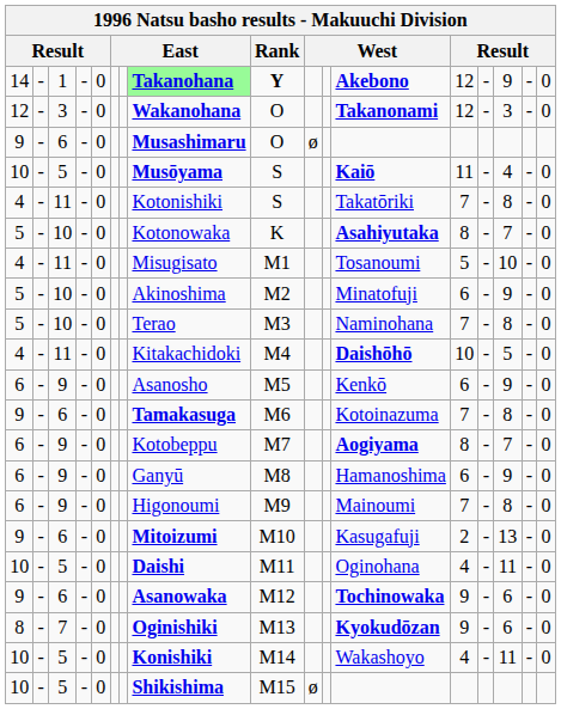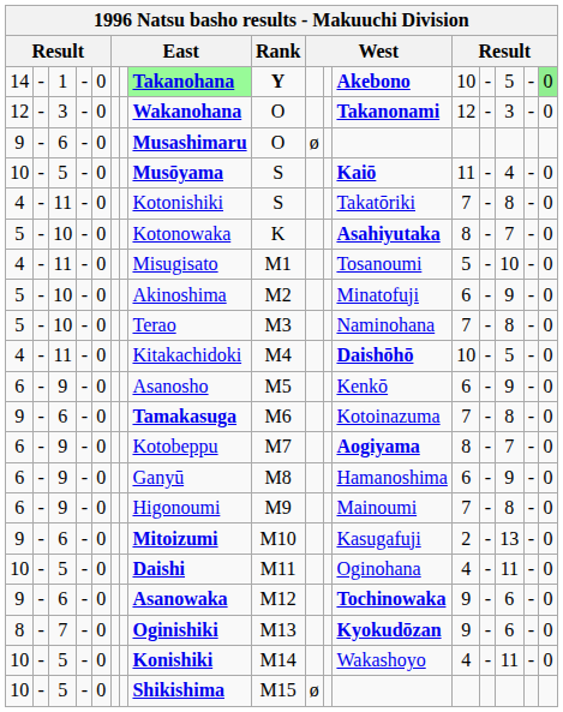 <table class="wikitable">
 <tr>
 <th colspan="17">1996 Natsu basho results - Makuuchi Division</th>
 </tr>
 <tr>
 <th colspan="5">Result</th>
 <th colspan="3">East</th>
 <th>Rank</th>
 <th colspan="3">West</th>
 <th colspan="5">Result</th>
 </tr>
 <tr>
 <td align=center>14</td>
 <td align=center>-</td>
 <td align=center>1</td>
 <td align=center>-</td>
 <td align=center>0</td>
 <td align=center></td>
 <td align=center></td>
 <td style="background: PaleGreen;"><strong><a href='#'>Takanohana</a></strong></td>
 <td align=center><strong>Y</strong></td>
 <td align=center></td>
 <td align=center></td>
 <td><strong><a href='#'>Akebono</a></strong></td>
-<td align=center>12</td>
+<td align=center>10</td>
 <td align=center>-</td>
-<td align=center>9</td>
+<td align=center>5</td>
 <td align=center>-</td>
-<td align=center>0</td>
+<td align=center style="background: lightgreen;">0</td>
 </tr>
 <tr>
 <td align=center>12</td>
 <td align=center>-</td>
 <td align=center>3</td>
 <td align=center>-</td>
 <td align=center>0</td>
 <td align=center></td>
 <td align=center></td>
 <td><strong><a href='#'>Wakanohana</a></strong></td>
 <td align=center>O</td>
 <td align=center></td>
 <td align=center></td>
 <td><strong><a href='#'>Takanonami</a></strong></td>
 <td align=center>12</td>
 <td align=center>-</td>
 <td align=center>3</td>
 <td align=center>-</td>
 <td align=center>0</td>
 </tr>
 <tr>
 <td align=center>9</td>
 <td align=center>-</td>
 <td align=center>6</td>
 <td align=center>-</td>
 <td align=center>0</td>
 <td align=center></td>
 <td align=center></td>
 <td><strong><a href='#'>Musashimaru</a></strong></td>
 <td align=center>O</td>
 <td align=center>ø</td>
 <td align=center></td>
 <td></td>
 <td align=center></td>
 <td align=center></td>
 <td align=center></td>
 <td align=center></td>
 <td align=center></td>
 </tr>
 <tr>
 <td align=center>10</td>
 <td align=center>-</td>
 <td align=center>5</td>
 <td align=center>-</td>
 <td align=center>0</td>
 <td align=center></td>
 <td align=center></td>
 <td><strong><a href='#'>Musōyama</a></strong></td>
 <td align=center>S</td>
 <td align=center></td>
 <td align=center></td>
 <td><strong><a href='#'>Kaiō</a></strong></td>
 <td align=center>11</td>
 <td align=center>-</td>
 <td align=center>4</td>
 <td align=center>-</td>
 <td align=center>0</td>
 </tr>
 <tr>
 <td align=center>4</td>
 <td align=center>-</td>
 <td align=center>11</td>
 <td align=center>-</td>
 <td align=center>0</td>
 <td align=center></td>
 <td align=center></td>
 <td><a href='#'>Kotonishiki</a></td>
 <td align=center>S</td>
 <td align=center></td>
 <td align=center></td>
 <td><a href='#'>Takatōriki</a></td>
 <td align=center>7</td>
 <td align=center>-</td>
 <td align=center>8</td>
 <td align=center>-</td>
 <td align=center>0</td>
 </tr>
 <tr>
 <td align=center>5</td>
 <td align=center>-</td>
 <td align=center>10</td>
 <td align=center>-</td>
 <td align=center>0</td>
 <td align=center></td>
 <td align=center></td>
 <td><a href='#'>Kotonowaka</a></td>
 <td align=center>K</td>
 <td align=center></td>
 <td align=center></td>
 <td><strong><a href='#'>Asahiyutaka</a></strong></td>
 <td align=center>8</td>
 <td align=center>-</td>
 <td align=center>7</td>
 <td align=center>-</td>
 <td align=center>0</td>
 </tr>
 <tr>
 <td align=center>4</td>
 <td align=center>-</td>
 <td align=center>11</td>
 <td align=center>-</td>
 <td align=center>0</td>
 <td align=center></td>
 <td align=center></td>
 <td><a href='#'>Misugisato</a></td>
 <td align=center>M1</td>
 <td align=center></td>
 <td align=center></td>
 <td><a href='#'>Tosanoumi</a></td>
 <td align=center>5</td>
 <td align=center>-</td>
 <td align=center>10</td>
 <td align=center>-</td>
 <td align=center>0</td>
 </tr>
 <tr>
 <td align=center>5</td>
 <td align=center>-</td>
 <td align=center>10</td>
 <td align=center>-</td>
 <td align=center>0</td>
 <td align=center></td>
 <td align=center></td>
 <td><a href='#'>Akinoshima</a></td>
 <td align=center>M2</td>
 <td align=center></td>
 <td align=center></td>
 <td><a href='#'>Minatofuji</a></td>
 <td align=center>6</td>
 <td align=center>-</td>
 <td align=center>9</td>
 <td align=center>-</td>
 <td align=center>0</td>
 </tr>
 <tr>
 <td align=center>5</td>
 <td align=center>-</td>
 <td align=center>10</td>
 <td align=center>-</td>
 <td align=center>0</td>
 <td align=center></td>
 <td align=center></td>
 <td><a href='#'>Terao</a></td>
 <td align=center>M3</td>
 <td align=center></td>
 <td align=center></td>
 <td><a href='#'>Naminohana</a></td>
 <td align=center>7</td>
 <td align=center>-</td>
 <td align=center>8</td>
 <td align=center>-</td>
 <td align=center>0</td>
 </tr>
 <tr>
 <td align=center>4</td>
 <td align=center>-</td>
 <td align=center>11</td>
 <td align=center>-</td>
 <td align=center>0</td>
 <td align=center></td>
 <td align=center></td>
 <td><a href='#'>Kitakachidoki</a></td>
 <td align=center>M4</td>
 <td align=center></td>
 <td align=center></td>
 <td><strong><a href='#'>Daishōhō</a></strong></td>
 <td align=center>10</td>
 <td align=center>-</td>
 <td align=center>5</td>
 <td align=center>-</td>
 <td align=center>0</td>
 </tr>
 <tr>
 <td align=center>6</td>
 <td align=center>-</td>
 <td align=center>9</td>
 <td align=center>-</td>
 <td align=center>0</td>
 <td align=center></td>
 <td align=center></td>
 <td><a href='#'>Asanosho</a></td>
 <td align=center>M5</td>
 <td align=center></td>
 <td align=center></td>
 <td><a href='#'>Kenkō</a></td>
 <td align=center>6</td>
 <td align=center>-</td>
 <td align=center>9</td>
 <td align=center>-</td>
 <td align=center>0</td>
 </tr>
 <tr>
 <td align=center>9</td>
 <td align=center>-</td>
 <td align=center>6</td>
 <td align=center>-</td>
 <td align=center>0</td>
 <td align=center></td>
 <td align=center></td>
 <td><strong><a href='#'>Tamakasuga</a></strong></td>
 <td align=center>M6</td>
 <td align=center></td>
 <td align=center></td>
 <td><a href='#'>Kotoinazuma</a></td>
 <td align=center>7</td>
 <td align=center>-</td>
 <td align=center>8</td>
 <td align=center>-</td>
 <td align=center>0</td>
 </tr>
 <tr>
 <td align=center>6</td>
 <td align=center>-</td>
 <td align=center>9</td>
 <td align=center>-</td>
 <td align=center>0</td>
 <td align=center></td>
 <td align=center></td>
 <td><a href='#'>Kotobeppu</a></td>
 <td align=center>M7</td>
 <td align=center></td>
 <td align=center></td>
 <td><strong><a href='#'>Aogiyama</a></strong></td>
 <td align=center>8</td>
 <td align=center>-</td>
 <td align=center>7</td>
 <td align=center>-</td>
 <td align=center>0</td>
 </tr>
 <tr>
 <td align=center>6</td>
 <td align=center>-</td>
 <td align=center>9</td>
 <td align=center>-</td>
 <td align=center>0</td>
 <td align=center></td>
 <td align=center></td>
 <td><a href='#'>Ganyū</a></td>
 <td align=center>M8</td>
 <td align=center></td>
 <td align=center></td>
 <td><a href='#'>Hamanoshima</a></td>
 <td align=center>6</td>
 <td align=center>-</td>
 <td align=center>9</td>
 <td align=center>-</td>
 <td align=center>0</td>
 </tr>
 <tr>
 <td align=center>6</td>
 <td align=center>-</td>
 <td align=center>9</td>
 <td align=center>-</td>
 <td align=center>0</td>
 <td align=center></td>
 <td align=center></td>
 <td><a href='#'>Higonoumi</a></td>
 <td align=center>M9</td>
 <td align=center></td>
 <td align=center></td>
 <td><a href='#'>Mainoumi</a></td>
 <td align=center>7</td>
 <td align=center>-</td>
 <td align=center>8</td>
 <td align=center>-</td>
 <td align=center>0</td>
 </tr>
 <tr>
 <td align=center>9</td>
 <td align=center>-</td>
 <td align=center>6</td>
 <td align=center>-</td>
 <td align=center>0</td>
 <td align=center></td>
 <td align=center></td>
 <td><strong><a href='#'>Mitoizumi</a></strong></td>
 <td align=center>M10</td>
 <td align=center></td>
 <td align=center></td>
 <td><a href='#'>Kasugafuji</a></td>
 <td align=center>2</td>
 <td align=center>-</td>
 <td align=center>13</td>
 <td align=center>-</td>
 <td align=center>0</td>
 </tr>
 <tr>
 <td align=center>10</td>
 <td align=center>-</td>
 <td align=center>5</td>
 <td align=center>-</td>
 <td align=center>0</td>
 <td align=center></td>
 <td align=center></td>
 <td><strong><a href='#'>Daishi</a></strong></td>
 <td align=center>M11</td>
 <td align=center></td>
 <td align=center></td>
 <td><a href='#'>Oginohana</a></td>
 <td align=center>4</td>
 <td align=center>-</td>
 <td align=center>11</td>
 <td align=center>-</td>
 <td align=center>0</td>
 </tr>
 <tr>
 <td align=center>9</td>
 <td align=center>-</td>
 <td align=center>6</td>
 <td align=center>-</td>
 <td align=center>0</td>
 <td align=center></td>
 <td align=center></td>
 <td><strong><a href='#'>Asanowaka</a></strong></td>
 <td align=center>M12</td>
 <td align=center></td>
 <td align=center></td>
 <td><strong><a href='#'>Tochinowaka</a></strong></td>
 <td align=center>9</td>
 <td align=center>-</td>
 <td align=center>6</td>
 <td align=center>-</td>
 <td align=center>0</td>
 </tr>
 <tr>
 <td align=center>8</td>
 <td align=center>-</td>
 <td align=center>7</td>
 <td align=center>-</td>
 <td align=center>0</td>
 <td align=center></td>
 <td align=center></td>
 <td><strong><a href='#'>Oginishiki</a></strong></td>
 <td align=center>M13</td>
 <td align=center></td>
 <td align=center></td>
 <td><strong><a href='#'>Kyokudōzan</a></strong></td>
 <td align=center>9</td>
 <td align=center>-</td>
 <td align=center>6</td>
 <td align=center>-</td>
 <td align=center>0</td>
 </tr>
 <tr>
 <td align=center>10</td>
 <td align=center>-</td>
 <td align=center>5</td>
 <td align=center>-</td>
 <td align=center>0</td>
 <td align=center></td>
 <td align=center></td>
 <td><strong><a href='#'>Konishiki</a></strong></td>
 <td align=center>M14</td>
 <td align=center></td>
 <td align=center></td>
 <td><a href='#'>Wakashoyo</a></td>
 <td align=center>4</td>
 <td align=center>-</td>
 <td align=center>11</td>
 <td align=center>-</td>
 <td align=center>0</td>
 </tr>
 <tr>
 <td align=center>10</td>
 <td align=center>-</td>
 <td align=center>5</td>
 <td align=center>-</td>
 <td align=center>0</td>
 <td align=center></td>
 <td align=center></td>
 <td><strong><a href='#'>Shikishima</a></strong></td>
 <td align=center>M15</td>
 <td align=center>ø</td>
 <td align=center></td>
 <td></td>
 <td align=center></td>
 <td align=center></td>
 <td align=center></td>
 <td align=center></td>
 <td align=center></td>
 </tr>
 </table>
